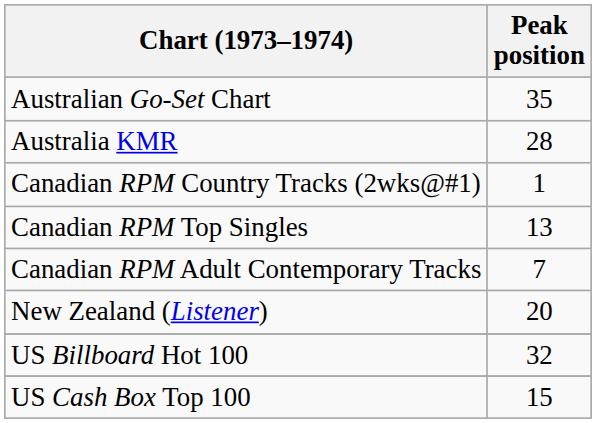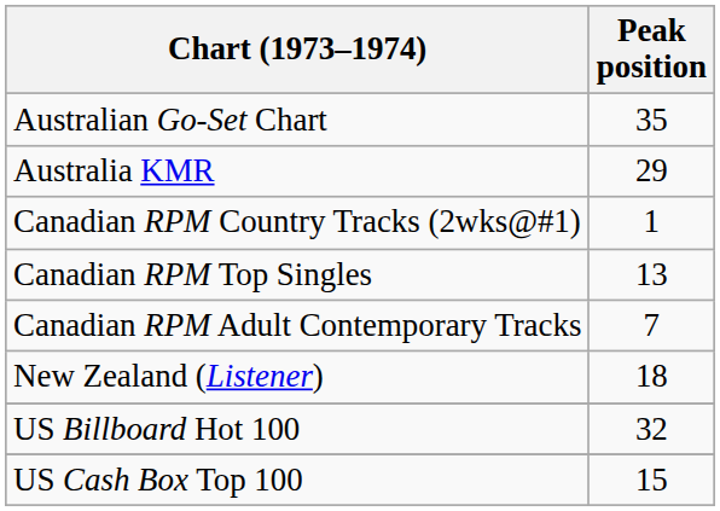 <table class="wikitable sortable">
 <tr>
 <th align="left">Chart (1973–1974)</th>
 <th align="center">Peak<br>position</th>
 </tr>
 <tr>
 <td>Australian <em>Go-Set</em> Chart</td>
 <td align="center">35</td>
 </tr>
 <tr>
 <td>Australia <a href='#'>KMR</a></td>
-<td align="center">28</td>
+<td align="center">29</td>
 </tr>
 <tr>
 <td>Canadian <em>RPM</em> Country Tracks (2wks@#1)</td>
 <td align="center">1</td>
 </tr>
 <tr>
 <td>Canadian <em>RPM</em> Top Singles</td>
 <td align="center">13</td>
 </tr>
 <tr>
 <td>Canadian <em>RPM</em> Adult Contemporary Tracks</td>
 <td align="center">7</td>
 </tr>
 <tr>
 <td>New Zealand (<em><a href='#'>Listener</a></em>)</td>
-<td style="text-align:center;">20</td>
+<td style="text-align:center;">18</td>
 </tr>
 <tr>
 </tr>
 <tr>
 <td>US <em>Billboard</em> Hot 100</td>
 <td align="center">32</td>
 </tr>
 <tr>
 </tr>
 <tr>
 <td>US <em>Cash Box</em> Top 100</td>
 <td style="text-align:center;">15</td>
 </tr>
 </table>
